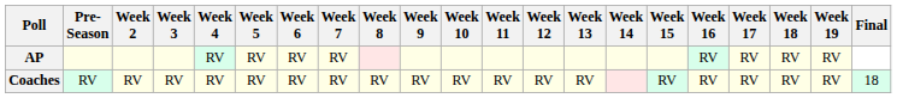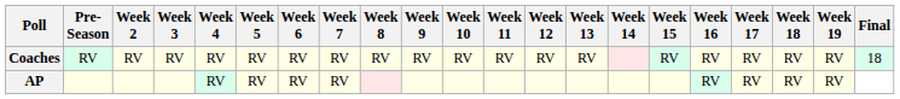 <table class="wikitable" style="white-space:nowrap;font-size:90%">
 <tr>
 <th>Poll</th>
 <th>Pre-<br>Season</th>
 <th>Week<br>2</th>
 <th>Week<br>3</th>
 <th>Week<br>4</th>
 <th>Week<br>5</th>
 <th>Week<br>6</th>
 <th>Week<br>7</th>
 <th>Week<br>8</th>
 <th>Week<br>9</th>
 <th>Week<br>10</th>
 <th>Week<br>11</th>
 <th>Week<br>12</th>
 <th>Week<br>13</th>
 <th>Week<br>14</th>
 <th>Week<br>15</th>
 <th>Week<br>16</th>
 <th>Week<br>17</th>
 <th>Week<br>18</th>
 <th>Week<br>19</th>
 <th>Final</th>
 </tr>
 <tr style="text-align:center;">
+<th>Coaches</th>
+<td style="background:#D8FFEB;">RV</td>
+<td style="background:#FFFFE6;">RV</td>
+<td style="background:#FFFFE6;">RV</td>
+<td style="background:#FFFFE6;">RV</td>
+<td style="background:#FFFFE6;">RV</td>
+<td style="background:#FFFFE6;">RV</td>
+<td style="background:#FFFFE6;">RV</td>
+<td style="background:#FFFFE6;">RV</td>
+<td style="background:#FFFFE6;">RV</td>
+<td style="background:#FFFFE6;">RV</td>
+<td style="background:#FFFFE6;">RV</td>
+<td style="background:#FFFFE6;">RV</td>
+<td style="background:#FFFFE6;">RV</td>
+<td style="background:#FFE6E6;"></td>
+<td style="background:#D8FFEB;">RV</td>
+<td style="background:#FFFFE6;">RV</td>
+<td style="background:#FFFFE6;">RV</td>
+<td style="background:#FFFFE6;">RV</td>
+<td style="background:#FFFFE6;">RV</td>
+<td style="background:#D8FFEB;">18</td>
+</tr>
+<tr style="text-align:center;">
 <th>AP</th>
 <td style="background:#FFFFE6;"></td>
 <td style="background:#FFFFE6;"></td>
 <td style="background:#FFFFE6;"></td>
 <td style="background:#D8FFEB;">RV</td>
 <td style="background:#FFFFE6;">RV</td>
 <td style="background:#FFFFE6;">RV</td>
 <td style="background:#FFFFE6;">RV</td>
 <td style="background:#FFE6E6;"></td>
 <td style="background:#FFFFE6;"></td>
 <td style="background:#FFFFE6;"></td>
 <td style="background:#FFFFE6;"></td>
 <td style="background:#FFFFE6;"></td>
 <td style="background:#FFFFE6;"></td>
 <td style="background:#FFFFE6;"></td>
 <td style="background:#FFFFE6;"></td>
 <td style="background:#D8FFEB;">RV</td>
 <td style="background:#FFFFE6;">RV</td>
 <td style="background:#FFFFE6;">RV</td>
 <td style="background:#FFFFE6;">RV</td>
 <td style="background:#FFF;"></td>
 </tr>
-<tr style="text-align:center;">
-<th>Coaches</th>
-<td style="background:#D8FFEB;">RV</td>
-<td style="background:#FFFFE6;">RV</td>
-<td style="background:#FFFFE6;">RV</td>
-<td style="background:#FFFFE6;">RV</td>
-<td style="background:#FFFFE6;">RV</td>
-<td style="background:#FFFFE6;">RV</td>
-<td style="background:#FFFFE6;">RV</td>
-<td style="background:#FFFFE6;">RV</td>
-<td style="background:#FFFFE6;">RV</td>
-<td style="background:#FFFFE6;">RV</td>
-<td style="background:#FFFFE6;">RV</td>
-<td style="background:#FFFFE6;">RV</td>
-<td style="background:#FFFFE6;">RV</td>
-<td style="background:#FFE6E6;"></td>
-<td style="background:#D8FFEB;">RV</td>
-<td style="background:#FFFFE6;">RV</td>
-<td style="background:#FFFFE6;">RV</td>
-<td style="background:#FFFFE6;">RV</td>
-<td style="background:#FFFFE6;">RV</td>
-<td style="background:#D8FFEB;">18</td>
-</tr>
 </table>
